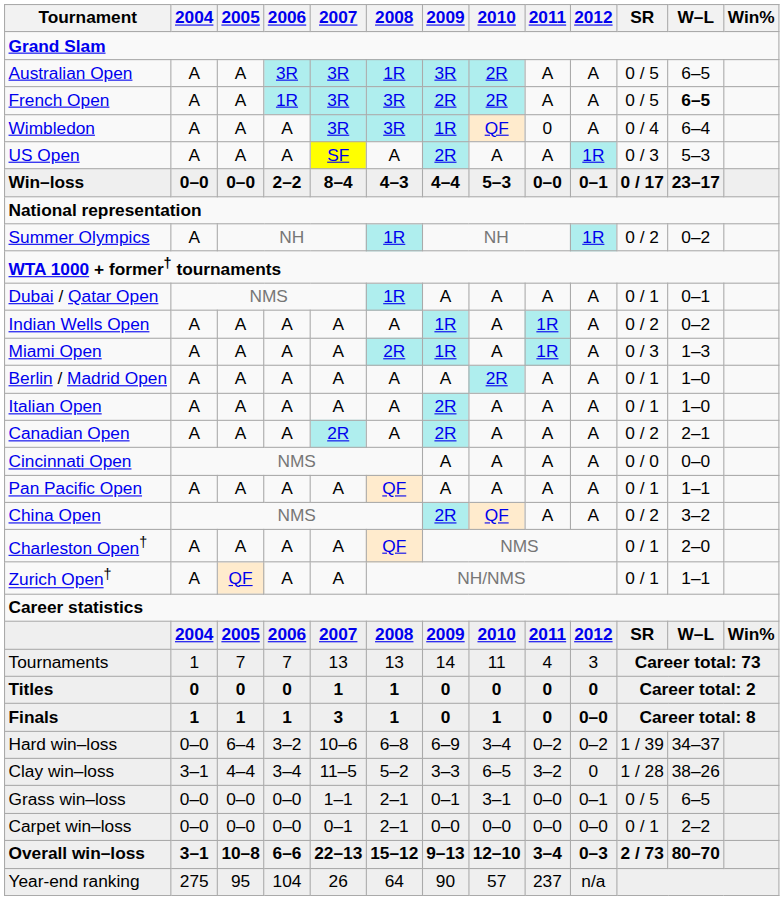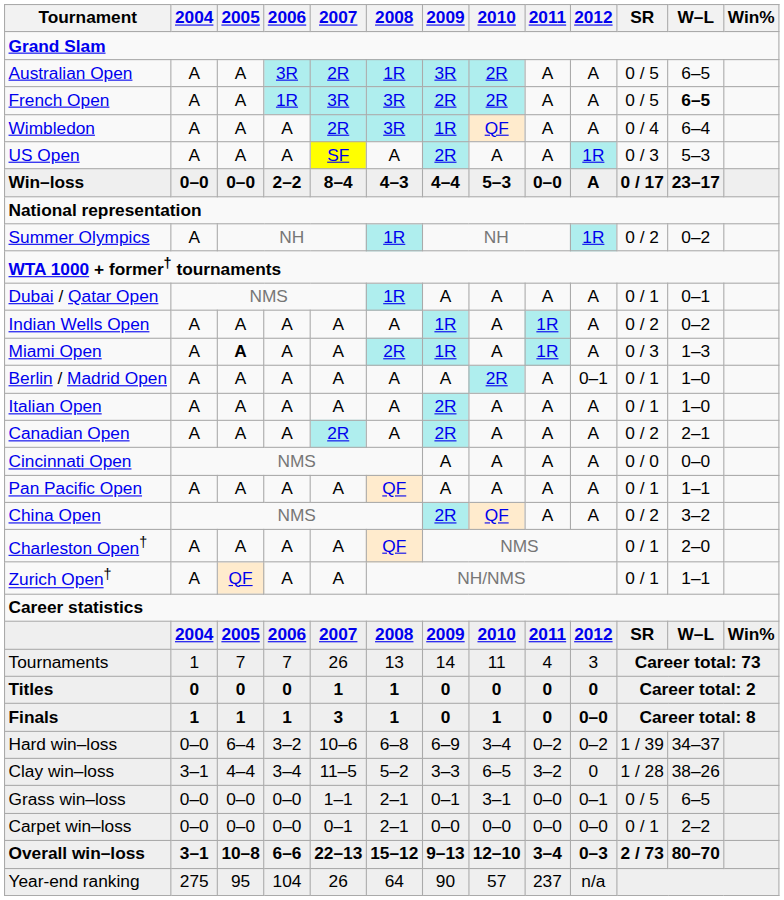 <table class="wikitable" style="text-align:center">
 <tr>
 <th>Tournament</th>
 <th><a href='#'>2004</a></th>
 <th><a href='#'>2005</a></th>
 <th><a href='#'>2006</a></th>
 <th><a href='#'>2007</a></th>
 <th><a href='#'>2008</a></th>
 <th><a href='#'>2009</a></th>
 <th><a href='#'>2010</a></th>
 <th><a href='#'>2011</a></th>
 <th><a href='#'>2012</a></th>
 <th>SR</th>
 <th>W–L</th>
 <th>Win%</th>
 </tr>
 <tr>
 <td colspan="13" align="left"><strong><a href='#'>Grand Slam</a></strong></td>
 </tr>
 <tr>
 <td align="left"><a href='#'>Australian Open</a></td>
 <td>A</td>
 <td>A</td>
 <td bgcolor="afeeee"><a href='#'>3R</a></td>
-<td bgcolor="afeeee"><a href='#'>3R</a></td>
+<td bgcolor="afeeee"><a href='#'>2R</a></td>
 <td bgcolor="afeeee"><a href='#'>1R</a></td>
 <td bgcolor="afeeee"><a href='#'>3R</a></td>
 <td bgcolor="afeeee"><a href='#'>2R</a></td>
 <td>A</td>
 <td>A</td>
 <td>0 / 5</td>
 <td>6–5</td>
 <td></td>
 </tr>
 <tr>
 <td align="left"><a href='#'>French Open</a></td>
 <td>A</td>
 <td>A</td>
 <td bgcolor="afeeee"><a href='#'>1R</a></td>
 <td bgcolor="afeeee"><a href='#'>3R</a></td>
 <td bgcolor="afeeee"><a href='#'>3R</a></td>
 <td bgcolor="afeeee"><a href='#'>2R</a></td>
 <td bgcolor="afeeee"><a href='#'>2R</a></td>
 <td>A</td>
 <td>A</td>
 <td>0 / 5</td>
 <td><strong>6–5</strong></td>
 <td></td>
 </tr>
 <tr>
 <td align="left"><a href='#'>Wimbledon</a></td>
 <td>A</td>
 <td>A</td>
 <td>A</td>
-<td bgcolor="afeeee"><a href='#'>3R</a></td>
+<td bgcolor="afeeee"><a href='#'>2R</a></td>
 <td bgcolor="afeeee"><a href='#'>3R</a></td>
 <td bgcolor="afeeee"><a href='#'>1R</a></td>
 <td bgcolor="ffebcd"><a href='#'>QF</a></td>
-<td>0</td>
+<td>A</td>
 <td>A</td>
 <td>0 / 4</td>
 <td>6–4</td>
 <td></td>
 </tr>
 <tr>
 <td align="left"><a href='#'>US Open</a></td>
 <td>A</td>
 <td>A</td>
 <td>A</td>
 <td bgcolor="yellow"><a href='#'>SF</a></td>
 <td>A</td>
 <td bgcolor="afeeee"><a href='#'>2R</a></td>
 <td>A</td>
 <td>A</td>
 <td bgcolor="afeeee"><a href='#'>1R</a></td>
 <td>0 / 3</td>
 <td>5–3</td>
 <td></td>
 </tr>
 <tr style=background:#efefef;font-weight:bold>
 <td style="text-align:left">Win–loss</td>
 <td>0–0</td>
 <td>0–0</td>
 <td>2–2</td>
 <td>8–4</td>
 <td>4–3</td>
 <td>4–4</td>
 <td>5–3</td>
 <td>0–0</td>
-<td>0–1</td>
+<td>A</td>
 <td>0 / 17</td>
 <td>23–17</td>
 <td></td>
 </tr>
 <tr>
 <td align=left colspan="13"><strong>National representation</strong></td>
 </tr>
 <tr>
 <td align=left><a href='#'>Summer Olympics</a></td>
 <td>A</td>
 <td colspan="3" style=color:#767676>NH</td>
 <td bgcolor="afeeee"><a href='#'>1R</a></td>
 <td colspan="3" style=color:#767676>NH</td>
 <td bgcolor="afeeee"><a href='#'>1R</a></td>
 <td>0 / 2</td>
 <td>0–2</td>
 <td></td>
 </tr>
 <tr>
 <td align=left colspan="13"><strong><a href='#'>WTA 1000</a> + former<sup>†</sup> tournaments</strong></td>
 </tr>
 <tr>
 <td align=left><a href='#'>Dubai</a> / <a href='#'>Qatar Open</a></td>
 <td colspan="4" style=color:#767676>NMS</td>
 <td bgcolor="afeeee"><a href='#'>1R</a></td>
 <td>A</td>
 <td>A</td>
 <td>A</td>
 <td>A</td>
 <td>0 / 1</td>
 <td>0–1</td>
 <td></td>
 </tr>
 <tr>
 <td align=left><a href='#'>Indian Wells Open</a></td>
 <td>A</td>
 <td>A</td>
 <td>A</td>
 <td>A</td>
 <td>A</td>
 <td bgcolor="afeeee"><a href='#'>1R</a></td>
 <td>A</td>
 <td bgcolor="afeeee"><a href='#'>1R</a></td>
 <td>A</td>
 <td>0 / 2</td>
 <td>0–2</td>
 <td></td>
 </tr>
 <tr>
 <td align=left><a href='#'>Miami Open</a></td>
 <td>A</td>
-<td>A</td>
+<td><strong>A</strong></td>
 <td>A</td>
 <td>A</td>
 <td bgcolor="afeeee"><a href='#'>2R</a></td>
 <td bgcolor="afeeee"><a href='#'>1R</a></td>
 <td>A</td>
 <td bgcolor="afeeee"><a href='#'>1R</a></td>
 <td>A</td>
 <td>0 / 3</td>
 <td>1–3</td>
 <td></td>
 </tr>
 <tr>
 <td align=left><a href='#'>Berlin</a> / <a href='#'>Madrid Open</a></td>
 <td>A</td>
 <td>A</td>
 <td>A</td>
 <td>A</td>
 <td>A</td>
 <td>A</td>
 <td bgcolor="afeeee"><a href='#'>2R</a></td>
 <td>A</td>
-<td>A</td>
+<td>0–1</td>
 <td>0 / 1</td>
 <td>1–0</td>
 <td></td>
 </tr>
 <tr>
 <td align=left><a href='#'>Italian Open</a></td>
 <td>A</td>
 <td>A</td>
 <td>A</td>
 <td>A</td>
 <td>A</td>
 <td bgcolor="afeeee"><a href='#'>2R</a></td>
 <td>A</td>
 <td>A</td>
 <td>A</td>
 <td>0 / 1</td>
 <td>1–0</td>
 <td></td>
 </tr>
 <tr>
 <td align=left><a href='#'>Canadian Open</a></td>
 <td>A</td>
 <td>A</td>
 <td>A</td>
 <td bgcolor="afeeee"><a href='#'>2R</a></td>
 <td>A</td>
 <td bgcolor="afeeee"><a href='#'>2R</a></td>
 <td>A</td>
 <td>A</td>
 <td>A</td>
 <td>0 / 2</td>
 <td>2–1</td>
 <td></td>
 </tr>
 <tr>
 <td align=left><a href='#'>Cincinnati Open</a></td>
 <td colspan="5" style=color:#767676>NMS</td>
 <td>A</td>
 <td>A</td>
 <td>A</td>
 <td>A</td>
 <td>0 / 0</td>
 <td>0–0</td>
 <td></td>
 </tr>
 <tr>
 <td align=left><a href='#'>Pan Pacific Open</a></td>
 <td>A</td>
 <td>A</td>
 <td>A</td>
 <td>A</td>
 <td bgcolor="ffebcd"><a href='#'>QF</a></td>
 <td>A</td>
 <td>A</td>
 <td>A</td>
 <td>A</td>
 <td>0 / 1</td>
 <td>1–1</td>
 <td></td>
 </tr>
 <tr>
 <td align=left><a href='#'>China Open</a></td>
 <td colspan="5" style=color:#767676>NMS</td>
 <td bgcolor="afeeee"><a href='#'>2R</a></td>
 <td bgcolor="ffebcd"><a href='#'>QF</a></td>
 <td>A</td>
 <td>A</td>
 <td>0 / 2</td>
 <td>3–2</td>
 <td></td>
 </tr>
 <tr>
 <td align=left><a href='#'>Charleston Open</a><sup>†</sup></td>
 <td>A</td>
 <td>A</td>
 <td>A</td>
 <td>A</td>
 <td bgcolor="ffebcd"><a href='#'>QF</a></td>
 <td colspan="4" style=color:#767676>NMS</td>
 <td>0 / 1</td>
 <td>2–0</td>
 <td></td>
 </tr>
 <tr>
 <td align=left><a href='#'>Zurich Open</a><sup>†</sup></td>
 <td>A</td>
 <td bgcolor="ffebcd"><a href='#'>QF</a></td>
 <td>A</td>
 <td>A</td>
 <td colspan="5" style=color:#767676>NH/NMS</td>
 <td>0 / 1</td>
 <td>1–1</td>
 <td></td>
 </tr>
 <tr>
 <td align=left colspan="13"><strong>Career statistics</strong></td>
 </tr>
 <tr style=background:#efefef;font-weight:bold>
 <td></td>
 <td><a href='#'>2004</a></td>
 <td><a href='#'>2005</a></td>
 <td><a href='#'>2006</a></td>
 <td><a href='#'>2007</a></td>
 <td><a href='#'>2008</a></td>
 <td><a href='#'>2009</a></td>
 <td><a href='#'>2010</a></td>
 <td><a href='#'>2011</a></td>
 <td><a href='#'>2012</a></td>
 <td>SR</td>
 <td>W–L</td>
 <td>Win%</td>
 </tr>
 <tr bgcolor=efefef>
 <td align=left>Tournaments</td>
 <td>1</td>
 <td>7</td>
 <td>7</td>
-<td>13</td>
+<td>26</td>
 <td>13</td>
 <td>14</td>
 <td>11</td>
 <td>4</td>
 <td>3</td>
 <td colspan="3"><strong>Career total: 73</strong></td>
 </tr>
 <tr style=background:#efefef;font-weight:bold>
 <td align=left>Titles</td>
 <td>0</td>
 <td>0</td>
 <td>0</td>
 <td>1</td>
 <td>1</td>
 <td>0</td>
 <td>0</td>
 <td>0</td>
 <td>0</td>
 <td colspan="3">Career total: 2</td>
 </tr>
 <tr style=background:#efefef;font-weight:bold>
 <td align=left>Finals</td>
 <td>1</td>
 <td>1</td>
 <td>1</td>
 <td>3</td>
 <td>1</td>
 <td>0</td>
 <td>1</td>
 <td>0</td>
 <td>0–0</td>
 <td colspan="3">Career total: 8</td>
 </tr>
 <tr bgcolor=efefef>
 <td align=left>Hard win–loss</td>
 <td>0–0</td>
 <td>6–4</td>
 <td>3–2</td>
 <td>10–6</td>
 <td>6–8</td>
 <td>6–9</td>
 <td>3–4</td>
 <td>0–2</td>
 <td>0–2</td>
 <td>1 / 39</td>
 <td>34–37</td>
 <td></td>
 </tr>
 <tr bgcolor=efefef>
 <td align=left>Clay win–loss</td>
 <td>3–1</td>
 <td>4–4</td>
 <td>3–4</td>
 <td>11–5</td>
 <td>5–2</td>
 <td>3–3</td>
 <td>6–5</td>
 <td>3–2</td>
 <td>0</td>
 <td>1 / 28</td>
 <td>38–26</td>
 <td></td>
 </tr>
 <tr bgcolor=efefef>
 <td align=left>Grass win–loss</td>
 <td>0–0</td>
 <td>0–0</td>
 <td>0–0</td>
 <td>1–1</td>
 <td>2–1</td>
 <td>0–1</td>
 <td>3–1</td>
 <td>0–0</td>
 <td>0–1</td>
 <td>0 / 5</td>
 <td>6–5</td>
 <td></td>
 </tr>
 <tr bgcolor=efefef>
 <td align=left>Carpet win–loss</td>
 <td>0–0</td>
 <td>0–0</td>
 <td>0–0</td>
 <td>0–1</td>
 <td>2–1</td>
 <td>0–0</td>
 <td>0–0</td>
 <td>0–0</td>
 <td>0–0</td>
 <td>0 / 1</td>
 <td>2–2</td>
 <td></td>
 </tr>
 <tr style=background:#efefef;font-weight:bold>
 <td align=left>Overall win–loss</td>
 <td>3–1</td>
 <td>10–8</td>
 <td>6–6</td>
 <td>22–13</td>
 <td>15–12</td>
 <td>9–13</td>
 <td>12–10</td>
 <td>3–4</td>
 <td>0–3</td>
 <td>2 / 73</td>
 <td>80–70</td>
 <td></td>
 </tr>
 <tr bgcolor=efefef>
 <td align=left>Year-end ranking</td>
 <td>275</td>
 <td>95</td>
 <td>104</td>
 <td>26</td>
 <td>64</td>
 <td>90</td>
 <td>57</td>
 <td>237</td>
 <td>n/a</td>
 <td colspan="3"></td>
 </tr>
 </table>
